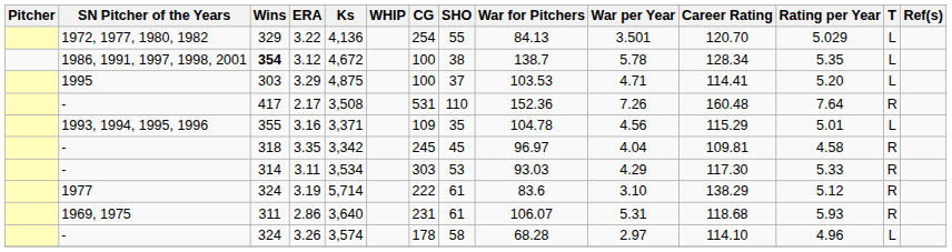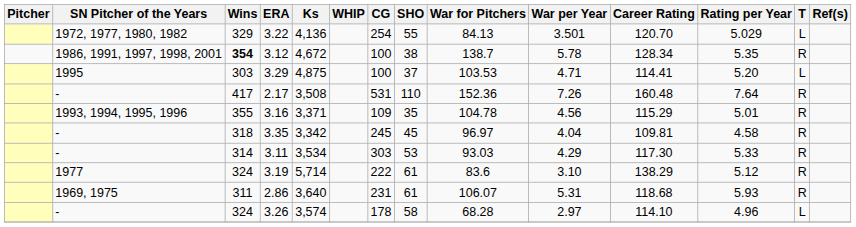 <table class="wikitable sortable" style="text-align:center">
 <tr>
 <th scope="col">Pitcher</th>
 <th scope="col">SN Pitcher of the Years</th>
 <th scope="col">Wins</th>
 <th scope="col">ERA</th>
 <th scope="col">Ks</th>
 <th scope="col">WHIP</th>
 <th scope="col">CG</th>
 <th scope="col">SHO</th>
 <th scope="col">War for Pitchers</th>
 <th scope="col">War per Year</th>
 <th scope="col">Career Rating</th>
 <th scope="col">Rating per Year</th>
 <th scope="col">T</th>
 <th scope="col" class="unsortable">Ref(s)</th>
 </tr>
 <tr>
 <th scope="row" style="background-color: #ffffbb"> <sup></sup></th>
 <td style="text-align:left;">1972, 1977, 1980, 1982</td>
 <td>329</td>
 <td>3.22</td>
 <td>4,136</td>
 <td></td>
 <td>254</td>
 <td>55</td>
 <td>84.13</td>
 <td>3.501</td>
 <td>120.70</td>
 <td>5.029</td>
 <td>L</td>
 <td></td>
 </tr>
 <tr>
 <td></td>
 <td style="text-align:left;">1986, 1991, 1997, 1998, 2001</td>
 <td><strong>354</strong></td>
 <td>3.12</td>
 <td>4,672</td>
 <td></td>
 <td>100</td>
 <td>38</td>
 <td>138.7</td>
 <td>5.78</td>
 <td>128.34</td>
 <td>5.35</td>
-<td>L</td>
+<td>R</td>
 <td></td>
 </tr>
 <tr>
 <th scope="row" style="background-color: #ffffbb"> <sup></sup></th>
 <td style="text-align:left;">1995</td>
 <td>303</td>
 <td>3.29</td>
 <td>4,875</td>
 <td></td>
 <td>100</td>
 <td>37</td>
 <td>103.53</td>
 <td>4.71</td>
 <td>114.41</td>
 <td>5.20</td>
 <td>L</td>
 <td></td>
 </tr>
 <tr>
 <th scope="row" style="background-color: #ffffbb"> <sup></sup></th>
 <td style="text-align:left;">-</td>
 <td>417</td>
 <td>2.17</td>
 <td>3,508</td>
 <td></td>
 <td>531</td>
 <td>110</td>
 <td>152.36</td>
 <td>7.26</td>
 <td>160.48</td>
 <td>7.64</td>
 <td>R</td>
 <td></td>
 </tr>
 <tr>
 <th scope="row" style="background-color: #ffffbb"> <sup></sup></th>
 <td style="text-align:left;">1993, 1994, 1995, 1996</td>
 <td>355</td>
 <td>3.16</td>
 <td>3,371</td>
 <td></td>
 <td>109</td>
 <td>35</td>
 <td>104.78</td>
 <td>4.56</td>
 <td>115.29</td>
 <td>5.01</td>
-<td>L</td>
+<td>R</td>
 <td></td>
 </tr>
 <tr>
 <th scope="row" style="background-color: #ffffbb"> <sup></sup></th>
 <td style="text-align:left;">-</td>
 <td>318</td>
 <td>3.35</td>
 <td>3,342</td>
 <td></td>
 <td>245</td>
 <td>45</td>
 <td>96.97</td>
 <td>4.04</td>
 <td>109.81</td>
 <td>4.58</td>
 <td>R</td>
 <td></td>
 </tr>
 <tr>
 <th scope="row" style="background-color: #ffffbb"> <sup></sup></th>
 <td style="text-align:left;">-</td>
 <td>314</td>
 <td>3.11</td>
 <td>3,534</td>
 <td></td>
 <td>303</td>
 <td>53</td>
 <td>93.03</td>
 <td>4.29</td>
 <td>117.30</td>
 <td>5.33</td>
 <td>R</td>
 <td></td>
 </tr>
 <tr>
 <th scope="row" style="background-color: #ffffbb"> <sup></sup></th>
 <td style="text-align:left;">1977</td>
 <td>324</td>
 <td>3.19</td>
 <td>5,714</td>
 <td></td>
 <td>222</td>
 <td>61</td>
 <td>83.6</td>
 <td>3.10</td>
 <td>138.29</td>
 <td>5.12</td>
 <td>R</td>
 <td></td>
 </tr>
 <tr>
 <th scope="row" style="background-color: #ffffbb"> <sup></sup></th>
 <td style="text-align:left;">1969, 1975</td>
 <td>311</td>
 <td>2.86</td>
 <td>3,640</td>
 <td></td>
 <td>231</td>
 <td>61</td>
 <td>106.07</td>
 <td>5.31</td>
 <td>118.68</td>
 <td>5.93</td>
 <td>R</td>
 <td></td>
 </tr>
 <tr>
 <th scope="row" style="background-color: #ffffbb"> <sup></sup></th>
 <td style="text-align:left;">-</td>
 <td>324</td>
 <td>3.26</td>
 <td>3,574</td>
 <td></td>
 <td>178</td>
 <td>58</td>
 <td>68.28</td>
 <td>2.97</td>
 <td>114.10</td>
 <td>4.96</td>
 <td>L</td>
 <td></td>
 </tr>
 <tr>
 </tr>
 </table>
